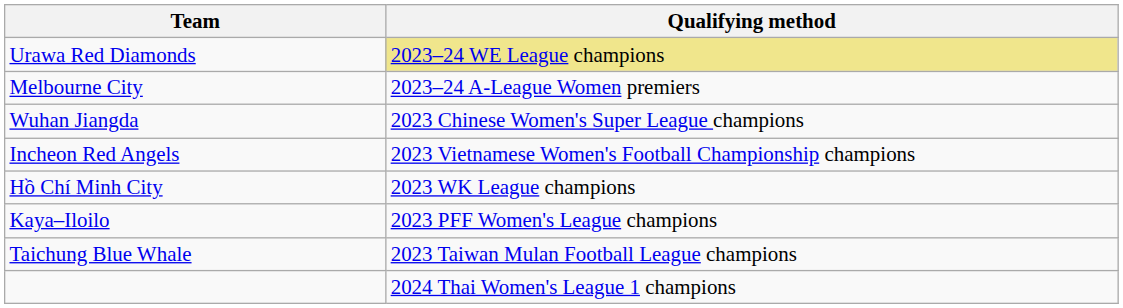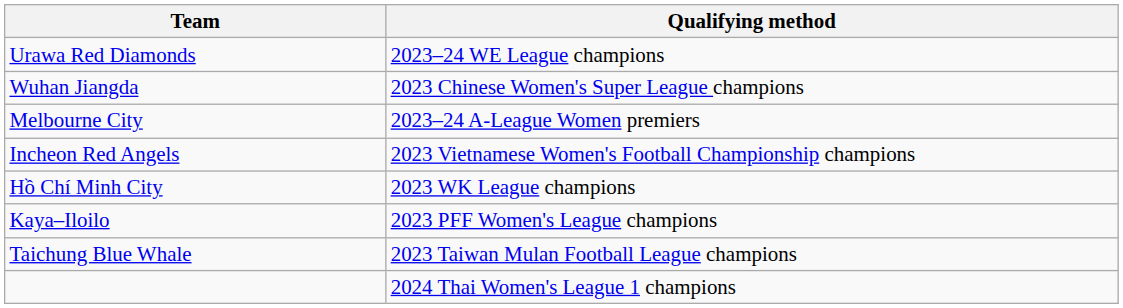 <table class="wikitable">
 <tr>
 <th width=25%>Team</th>
 <th width=48%>Qualifying method</th>
 </tr>
 <tr>
 <td> <a href='#'>Urawa Red Diamonds</a></td>
-<td style="background: khaki;"><a href='#'>2023–24 WE League</a> champions</td>
+<td><a href='#'>2023–24 WE League</a> champions</td>
+</tr>
+<tr>
+<td> <a href='#'>Wuhan Jiangda</a></td>
+<td><a href='#'>2023 Chinese Women's Super League </a> champions</td>
 </tr>
 <tr>
 <td> <a href='#'>Melbourne City</a></td>
 <td><a href='#'>2023–24 A-League Women</a> premiers</td>
-</tr>
-<tr>
-<td> <a href='#'>Wuhan Jiangda</a></td>
-<td><a href='#'>2023 Chinese Women's Super League </a> champions</td>
 </tr>
 <tr>
 <td> <a href='#'>Incheon Red Angels</a></td>
 <td><a href='#'>2023 Vietnamese Women's Football Championship</a> champions</td>
 </tr>
 <tr>
 <td> <a href='#'>Hồ Chí Minh City</a></td>
 <td><a href='#'>2023 WK League</a> champions</td>
 </tr>
 <tr>
 <td> <a href='#'>Kaya–Iloilo</a></td>
 <td><a href='#'>2023 PFF Women's League</a> champions</td>
 </tr>
 <tr>
 <td> <a href='#'>Taichung Blue Whale</a></td>
 <td><a href='#'>2023 Taiwan Mulan Football League</a> champions</td>
 </tr>
 <tr>
 <td></td>
 <td><a href='#'>2024 Thai Women's League 1</a> champions</td>
 </tr>
 </table>
